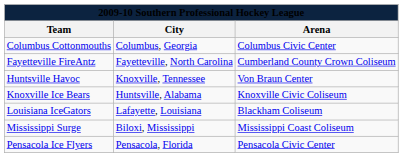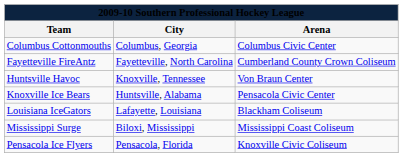 <table class="wikitable" style="width:auto">
 <tr>
 <td bgcolor="#0C2340" align="center" colspan="5"><strong><span>2009-10 Southern Professional Hockey League</span></strong></td>
 </tr>
 <tr>
 <th>Team</th>
 <th>City</th>
 <th>Arena</th>
 </tr>
 <tr>
 <td><a href='#'>Columbus Cottonmouths</a></td>
 <td><a href='#'>Columbus</a>, <a href='#'>Georgia</a></td>
 <td><a href='#'>Columbus Civic Center</a></td>
 </tr>
 <tr>
 <td><a href='#'>Fayetteville FireAntz</a></td>
 <td><a href='#'>Fayetteville</a>, <a href='#'>North Carolina</a></td>
 <td><a href='#'>Cumberland County Crown Coliseum</a></td>
 </tr>
 <tr>
 <td><a href='#'>Huntsville Havoc</a></td>
 <td><a href='#'>Knoxville</a>, <a href='#'>Tennessee</a></td>
 <td><a href='#'>Von Braun Center</a></td>
 </tr>
 <tr>
 <td><a href='#'>Knoxville Ice Bears</a></td>
 <td><a href='#'>Huntsville</a>, <a href='#'>Alabama</a></td>
-<td><a href='#'>Knoxville Civic Coliseum</a></td>
+<td><a href='#'>Pensacola Civic Center</a></td>
 </tr>
 <tr>
 <td><a href='#'>Louisiana IceGators</a></td>
 <td><a href='#'>Lafayette</a>, <a href='#'>Louisiana</a></td>
 <td><a href='#'>Blackham Coliseum</a></td>
 </tr>
 <tr>
 <td><a href='#'>Mississippi Surge</a></td>
 <td><a href='#'>Biloxi</a>, <a href='#'>Mississippi</a></td>
 <td><a href='#'>Mississippi Coast Coliseum</a></td>
 </tr>
 <tr>
 <td><a href='#'>Pensacola Ice Flyers</a></td>
 <td><a href='#'>Pensacola</a>, <a href='#'>Florida</a></td>
-<td><a href='#'>Pensacola Civic Center</a></td>
+<td><a href='#'>Knoxville Civic Coliseum</a></td>
 </tr>
 </table>
